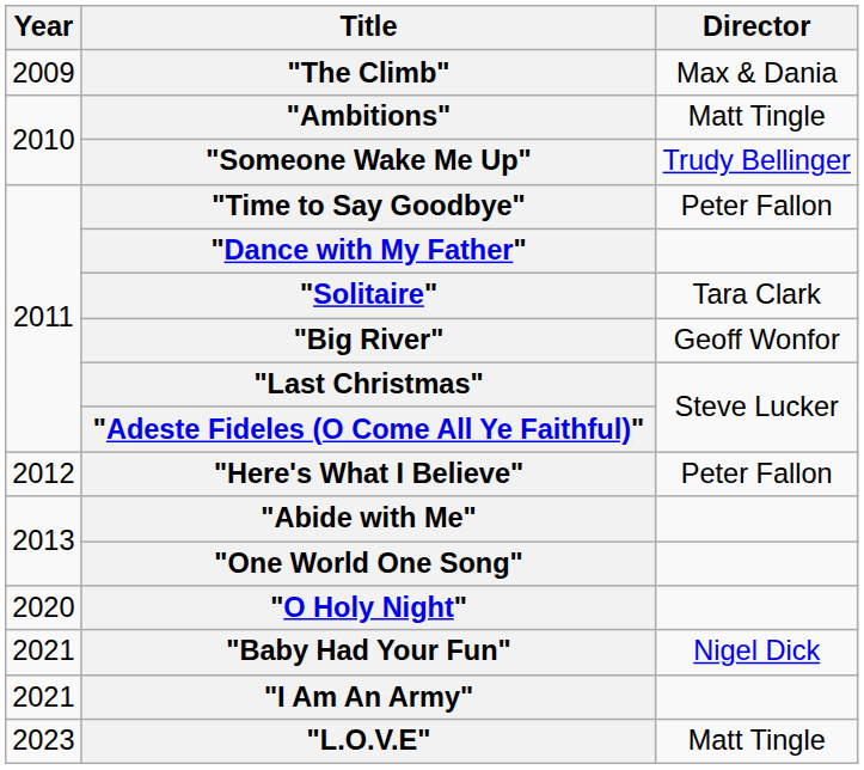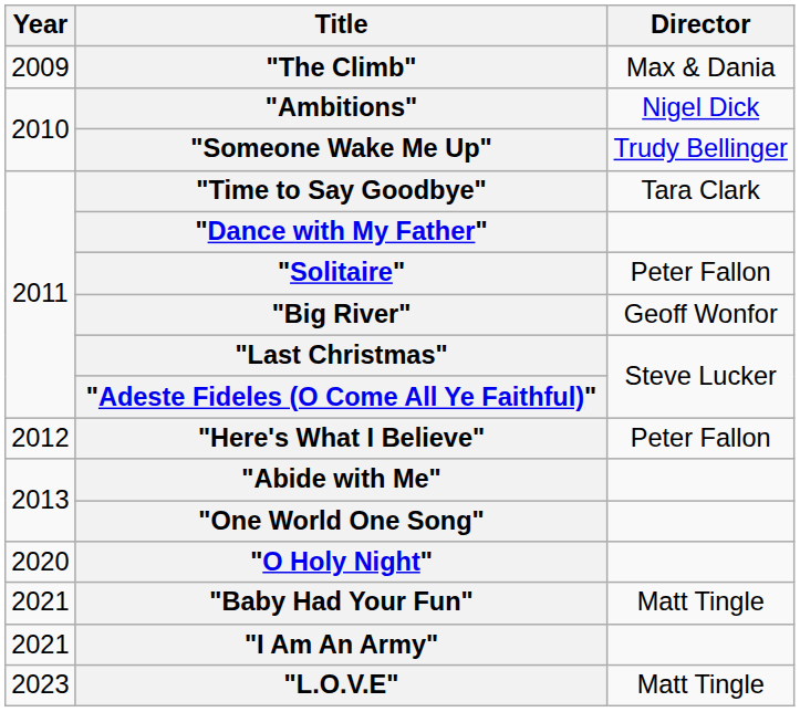 <table class="wikitable plainrowheaders" style="text-align:center;" border="1">
 <tr>
 <th scope="col" style="width:1em;">Year</th>
 <th scope="col" style="width:20em;">Title</th>
 <th scope="col">Director</th>
 </tr>
 <tr>
 <td>2009</td>
 <th scope="row">"The Climb"</th>
 <td>Max & Dania</td>
 </tr>
 <tr>
 <td rowspan="2">2010</td>
 <th scope="row">"Ambitions"</th>
-<td>Matt Tingle</td>
+<td><a href='#'>Nigel Dick</a></td>
 </tr>
 <tr>
 <th scope="row">"Someone Wake Me Up"</th>
 <td><a href='#'>Trudy Bellinger</a></td>
 </tr>
 <tr>
 <td rowspan="6">2011</td>
 <th scope="row">"Time to Say Goodbye"</th>
-<td>Peter Fallon</td>
+<td>Tara Clark</td>
 </tr>
 <tr>
 <th scope="row">"<a href='#'>Dance with My Father</a>"</th>
 <td></td>
 </tr>
 <tr>
 <th scope="row">"<a href='#'>Solitaire</a>"</th>
-<td>Tara Clark</td>
+<td>Peter Fallon</td>
 </tr>
 <tr>
 <th scope="row">"Big River"</th>
 <td>Geoff Wonfor</td>
 </tr>
 <tr>
 <th scope="row">"Last Christmas"</th>
 <td rowspan="2">Steve Lucker</td>
 </tr>
 <tr>
 <th scope="row">"<a href='#'>Adeste Fideles (O Come All Ye Faithful)</a>"</th>
 </tr>
 <tr>
 <td>2012</td>
 <th scope="row">"Here's What I Believe"</th>
 <td>Peter Fallon</td>
 </tr>
 <tr>
 <td rowspan="2">2013</td>
 <th scope="row">"Abide with Me"</th>
 <td></td>
 </tr>
 <tr>
 <th scope="row">"One World One Song"</th>
 <td></td>
 </tr>
 <tr>
 <td>2020</td>
 <th scope="row">"<a href='#'>O Holy Night</a>"</th>
 <td></td>
 </tr>
 <tr>
 <td>2021</td>
 <th scope="row">"Baby Had Your Fun"</th>
-<td><a href='#'>Nigel Dick</a></td>
+<td>Matt Tingle</td>
 </tr>
 <tr>
 <td>2021</td>
 <th scope="row">"I Am An Army"</th>
 <td></td>
 </tr>
 <tr>
 <td>2023</td>
 <th scope="row">"L.O.V.E"</th>
 <td>Matt Tingle</td>
 </tr>
 </table>
